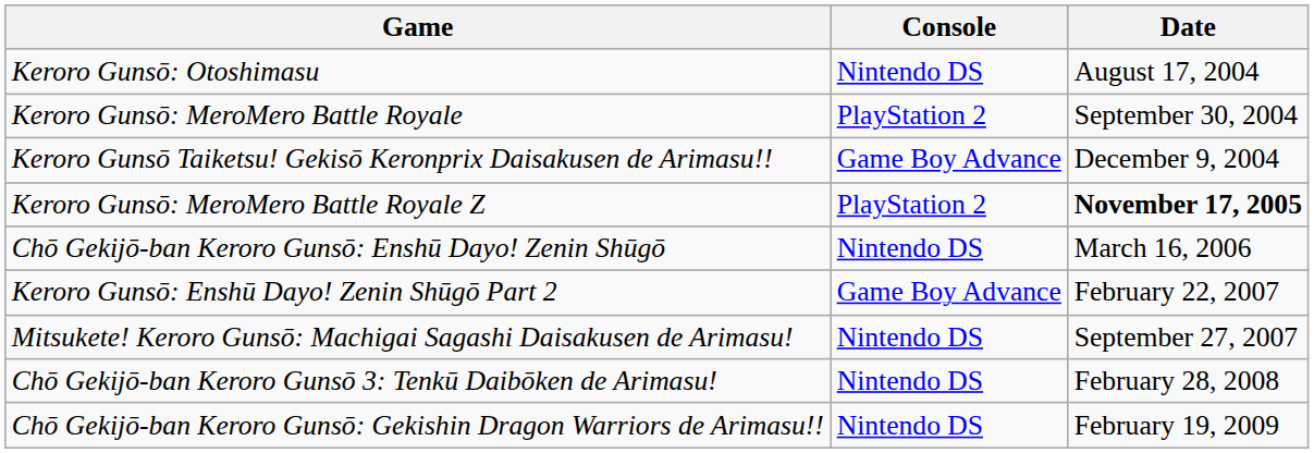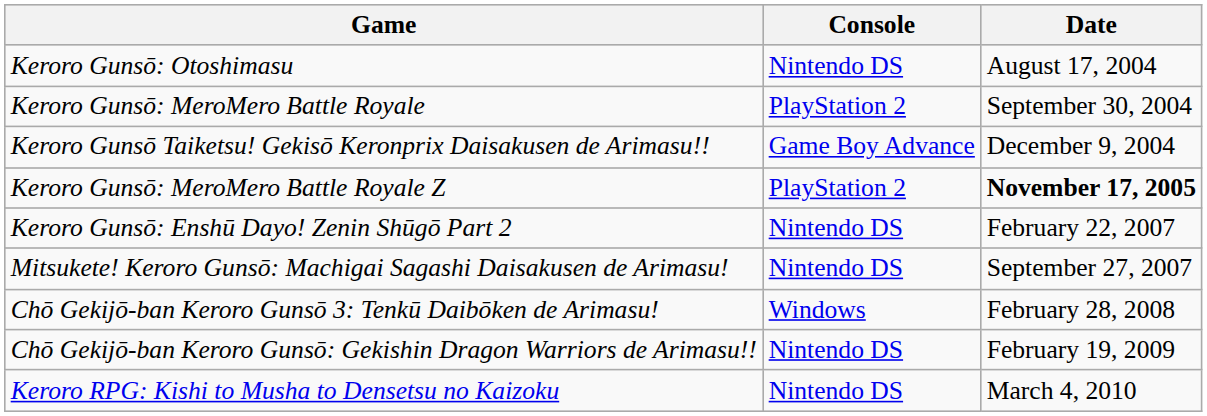 <table class="wikitable sortable">
 <tr>
 <th>Game</th>
 <th>Console</th>
 <th>Date</th>
 </tr>
 <tr>
 <td><em>Keroro Gunsō: Otoshimasu</em></td>
 <td><a href='#'>Nintendo DS</a></td>
 <td>August 17, 2004</td>
 </tr>
 <tr>
 <td><em>Keroro Gunsō: MeroMero Battle Royale</em></td>
 <td><a href='#'>PlayStation 2</a></td>
 <td>September 30, 2004</td>
 </tr>
 <tr>
 <td><em>Keroro Gunsō Taiketsu! Gekisō Keronprix Daisakusen de Arimasu!!</em></td>
 <td><a href='#'>Game Boy Advance</a></td>
 <td>December 9, 2004</td>
 </tr>
 <tr>
 <td><em>Keroro Gunsō: MeroMero Battle Royale Z</em></td>
 <td><a href='#'>PlayStation 2</a></td>
 <td><strong>November 17, 2005</strong></td>
 </tr>
 <tr>
-<td><em>Chō Gekijō-ban Keroro Gunsō: Enshū Dayo! Zenin Shūgō</em></td>
+<td><em>Keroro Gunsō: Enshū Dayo! Zenin Shūgō Part 2 </em></td>
 <td><a href='#'>Nintendo DS</a></td>
-<td>March 16, 2006</td>
-</tr>
-<tr>
-<td><em>Keroro Gunsō: Enshū Dayo! Zenin Shūgō Part 2 </em></td>
-<td><a href='#'>Game Boy Advance</a></td>
 <td>February 22, 2007</td>
 </tr>
 <tr>
 <td><em>Mitsukete! Keroro Gunsō: Machigai Sagashi Daisakusen de Arimasu! </em></td>
 <td><a href='#'>Nintendo DS</a></td>
 <td>September 27, 2007</td>
 </tr>
 <tr>
 <td><em>Chō Gekijō-ban Keroro Gunsō 3: Tenkū Daibōken de Arimasu! </em></td>
-<td><a href='#'>Nintendo DS</a></td>
+<td><a href='#'>Windows</a></td>
 <td>February 28, 2008</td>
 </tr>
 <tr>
 <td><em>Chō Gekijō-ban Keroro Gunsō: Gekishin Dragon Warriors de Arimasu!! </em></td>
 <td><a href='#'>Nintendo DS</a></td>
 <td>February 19, 2009</td>
 </tr>
+<tr>
+<td><em><a href='#'>Keroro RPG: Kishi to Musha to Densetsu no Kaizoku</a></em></td>
+<td><a href='#'>Nintendo DS</a></td>
+<td>March 4, 2010</td>
+</tr>
 </table>
